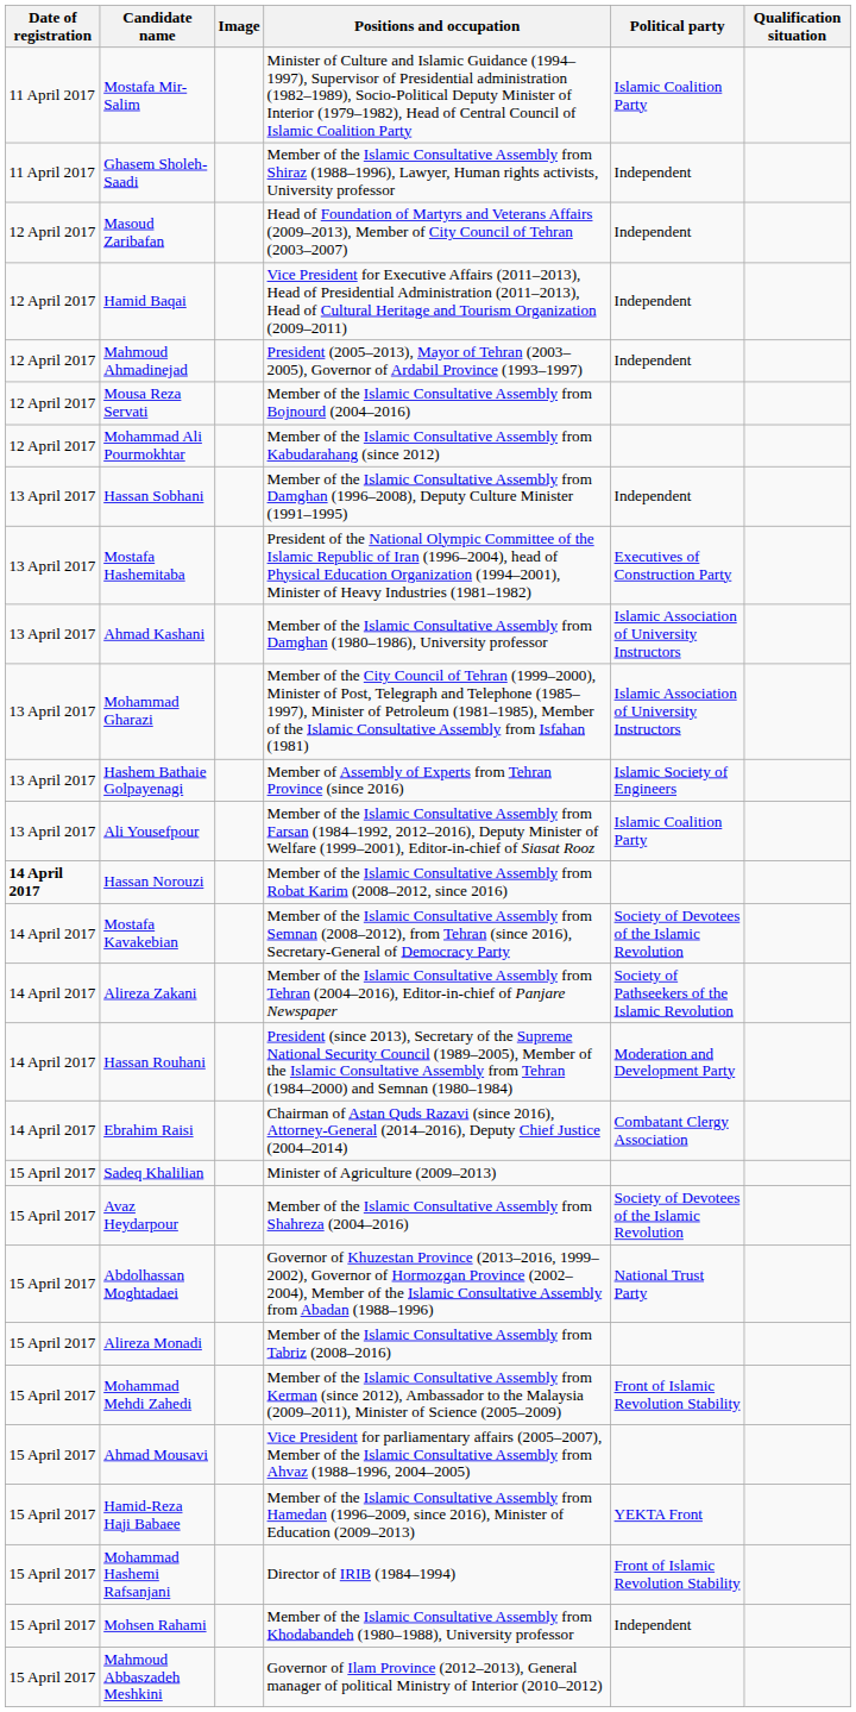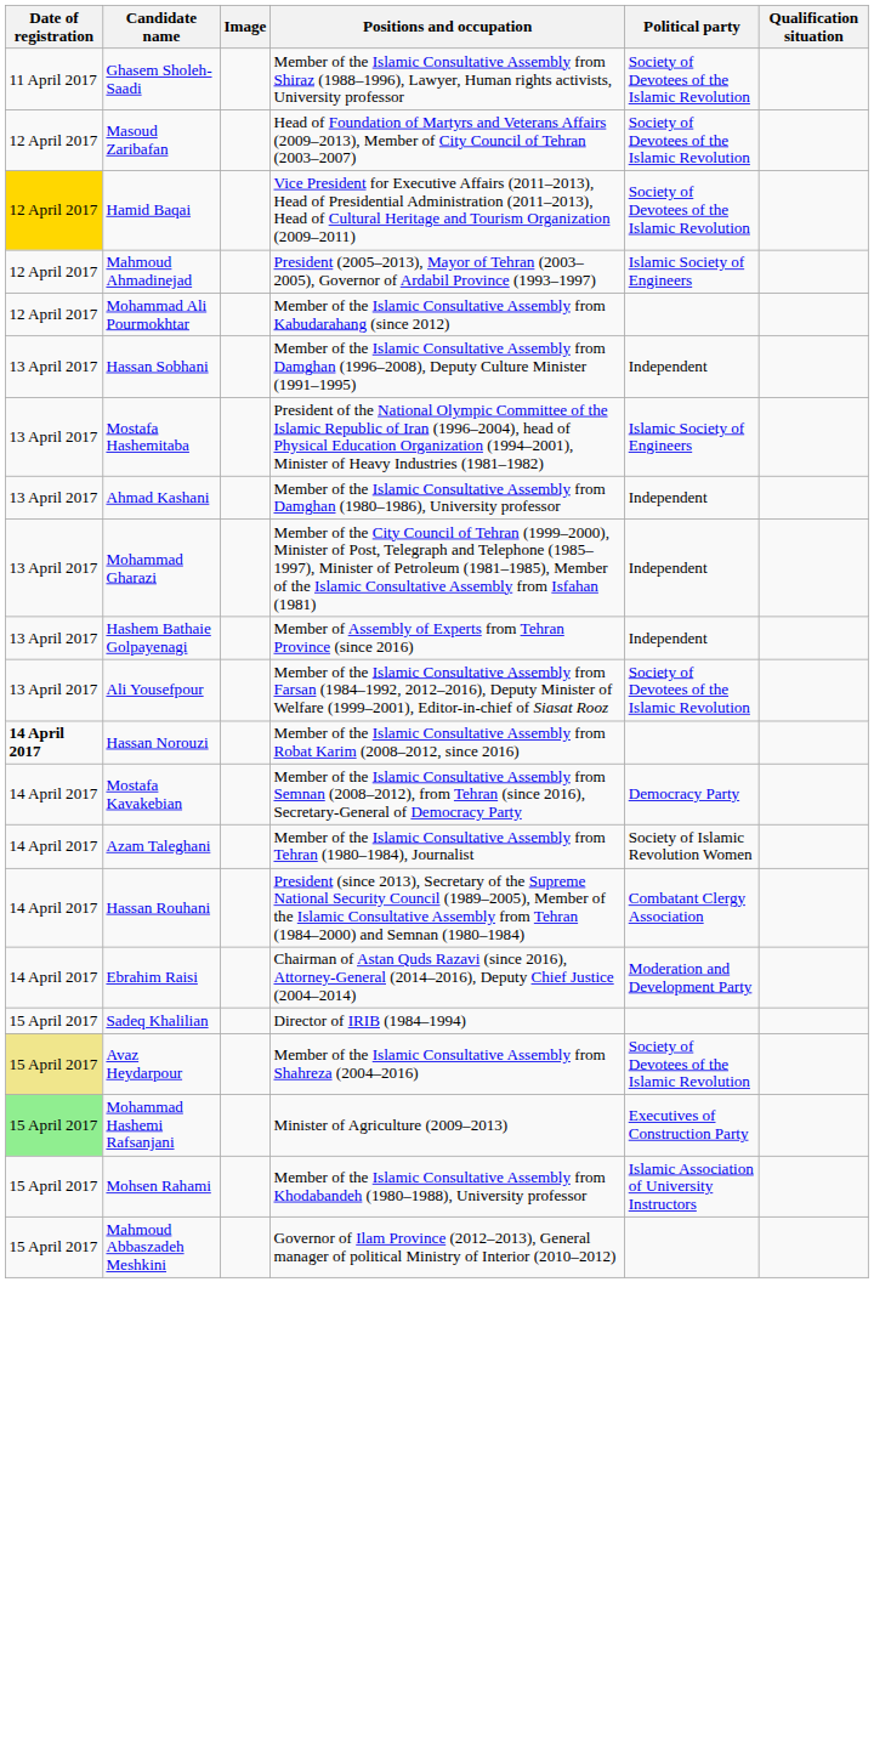 <table class="wikitable">
 <tr>
 <th>Date of registration</th>
 <th>Candidate name</th>
 <th>Image</th>
 <th>Positions and occupation</th>
 <th>Political party</th>
 <th>Qualification situation</th>
 </tr>
 <tr>
 <td>11 April 2017</td>
-<td><a href='#'>Mostafa Mir-Salim</a></td>
-<td></td>
-<td>Minister of Culture and Islamic Guidance (1994–1997), Supervisor of Presidential administration (1982–1989), Socio-Political Deputy Minister of Interior (1979–1982), Head of Central Council of <a href='#'>Islamic Coalition Party</a></td>
-<td><a href='#'>Islamic Coalition Party</a></td>
-<td></td>
-</tr>
-<tr>
-<td>11 April 2017</td>
 <td><a href='#'>Ghasem Sholeh-Saadi</a></td>
 <td></td>
 <td>Member of the <a href='#'>Islamic Consultative Assembly</a> from <a href='#'>Shiraz</a> (1988–1996), Lawyer, Human rights activists, University professor</td>
-<td>Independent</td>
+<td><a href='#'>Society of Devotees of the Islamic Revolution</a></td>
 <td></td>
 </tr>
 <tr>
 <td>12 April 2017</td>
 <td><a href='#'>Masoud Zaribafan</a></td>
 <td></td>
 <td>Head of <a href='#'>Foundation of Martyrs and Veterans Affairs</a> (2009–2013), Member of <a href='#'>City Council of Tehran</a> (2003–2007)</td>
-<td>Independent</td>
+<td><a href='#'>Society of Devotees of the Islamic Revolution</a></td>
 <td></td>
 </tr>
 <tr>
-<td>12 April 2017</td>
+<td style="background: gold;">12 April 2017</td>
 <td><a href='#'>Hamid Baqai</a></td>
 <td></td>
 <td><a href='#'>Vice President</a> for Executive Affairs (2011–2013), Head of Presidential Administration (2011–2013), Head of <a href='#'>Cultural Heritage and Tourism Organization</a> (2009–2011)</td>
-<td>Independent</td>
+<td><a href='#'>Society of Devotees of the Islamic Revolution</a></td>
 <td></td>
 </tr>
 <tr>
 <td>12 April 2017</td>
 <td><a href='#'>Mahmoud Ahmadinejad</a></td>
 <td></td>
 <td><a href='#'>President</a> (2005–2013), <a href='#'>Mayor of Tehran</a> (2003–2005), Governor of <a href='#'>Ardabil Province</a> (1993–1997)</td>
-<td>Independent</td>
-<td></td>
-</tr>
-<tr>
-<td>12 April 2017</td>
-<td><a href='#'>Mousa Reza Servati</a></td>
-<td></td>
-<td>Member of the <a href='#'>Islamic Consultative Assembly</a> from <a href='#'>Bojnourd</a> (2004–2016)</td>
-<td></td>
+<td><a href='#'>Islamic Society of Engineers</a></td>
 <td></td>
 </tr>
 <tr>
 <td>12 April 2017</td>
 <td><a href='#'>Mohammad Ali Pourmokhtar</a></td>
 <td></td>
 <td>Member of the <a href='#'>Islamic Consultative Assembly</a> from <a href='#'>Kabudarahang</a> (since 2012)</td>
 <td></td>
 <td></td>
 </tr>
 <tr>
 <td>13 April 2017</td>
 <td><a href='#'>Hassan Sobhani</a></td>
 <td></td>
 <td>Member of the <a href='#'>Islamic Consultative Assembly</a> from <a href='#'>Damghan</a> (1996–2008), Deputy Culture Minister (1991–1995)</td>
 <td>Independent</td>
 <td></td>
 </tr>
 <tr>
 <td>13 April 2017</td>
 <td><a href='#'>Mostafa Hashemitaba</a></td>
 <td></td>
 <td>President of the <a href='#'>National Olympic Committee of the Islamic Republic of Iran</a> (1996–2004), head of <a href='#'>Physical Education Organization</a> (1994–2001), Minister of Heavy Industries (1981–1982)</td>
-<td><a href='#'>Executives of Construction Party</a></td>
+<td><a href='#'>Islamic Society of Engineers</a></td>
 <td></td>
 </tr>
 <tr>
 <td>13 April 2017</td>
 <td><a href='#'>Ahmad Kashani</a></td>
 <td></td>
 <td>Member of the <a href='#'>Islamic Consultative Assembly</a> from <a href='#'>Damghan</a> (1980–1986), University professor</td>
-<td><a href='#'>Islamic Association of University Instructors</a></td>
+<td>Independent</td>
 <td></td>
 </tr>
 <tr>
 <td>13 April 2017</td>
 <td><a href='#'>Mohammad Gharazi</a></td>
 <td></td>
 <td>Member of the <a href='#'>City Council of Tehran</a> (1999–2000), Minister of Post, Telegraph and Telephone (1985–1997), Minister of Petroleum (1981–1985), Member of the <a href='#'>Islamic Consultative Assembly</a> from <a href='#'>Isfahan</a> (1981)</td>
-<td><a href='#'>Islamic Association of University Instructors</a></td>
+<td>Independent</td>
 <td></td>
 </tr>
 <tr>
 <td>13 April 2017</td>
 <td><a href='#'>Hashem Bathaie Golpayenagi</a></td>
 <td></td>
 <td>Member of <a href='#'>Assembly of Experts</a> from <a href='#'>Tehran Province</a> (since 2016)</td>
-<td><a href='#'>Islamic Society of Engineers</a></td>
+<td>Independent</td>
 <td></td>
 </tr>
 <tr>
 <td>13 April 2017</td>
 <td><a href='#'>Ali Yousefpour</a></td>
 <td></td>
 <td>Member of the <a href='#'>Islamic Consultative Assembly</a> from <a href='#'>Farsan</a> (1984–1992, 2012–2016), Deputy Minister of Welfare (1999–2001), Editor-in-chief of <em>Siasat Rooz</em></td>
-<td><a href='#'>Islamic Coalition Party</a></td>
+<td><a href='#'>Society of Devotees of the Islamic Revolution</a></td>
 <td></td>
 </tr>
 <tr>
 <td><strong>14 April 2017</strong></td>
 <td><a href='#'>Hassan Norouzi</a></td>
 <td></td>
 <td>Member of the <a href='#'>Islamic Consultative Assembly</a> from <a href='#'>Robat Karim</a> (2008–2012, since 2016)</td>
 <td></td>
 <td></td>
 </tr>
 <tr>
 <td>14 April 2017</td>
 <td><a href='#'>Mostafa Kavakebian</a></td>
 <td></td>
 <td>Member of the <a href='#'>Islamic Consultative Assembly</a> from <a href='#'>Semnan</a> (2008–2012), from <a href='#'>Tehran</a> (since 2016), Secretary-General of <a href='#'>Democracy Party</a></td>
-<td><a href='#'>Society of Devotees of the Islamic Revolution</a></td>
+<td><a href='#'>Democracy Party</a></td>
 <td></td>
 </tr>
 <tr>
 <td>14 April 2017</td>
-<td><a href='#'>Alireza Zakani</a></td>
+<td><a href='#'>Azam Taleghani</a></td>
 <td></td>
-<td>Member of the <a href='#'>Islamic Consultative Assembly</a> from <a href='#'>Tehran</a> (2004–2016), Editor-in-chief of <em>Panjare Newspaper</em></td>
-<td><a href='#'>Society of Pathseekers of the Islamic Revolution</a></td>
+<td>Member of the <a href='#'>Islamic Consultative Assembly</a> from <a href='#'>Tehran</a> (1980–1984), Journalist</td>
+<td>Society of Islamic Revolution Women</td>
 <td></td>
 </tr>
 <tr>
 <td>14 April 2017</td>
 <td><a href='#'>Hassan Rouhani</a></td>
 <td></td>
 <td><a href='#'>President</a> (since 2013), Secretary of the <a href='#'>Supreme National Security Council</a> (1989–2005), Member of the <a href='#'>Islamic Consultative Assembly</a> from <a href='#'>Tehran</a> (1984–2000) and Semnan (1980–1984)</td>
-<td><a href='#'>Moderation and Development Party</a></td>
+<td><a href='#'>Combatant Clergy Association</a></td>
 <td></td>
 </tr>
 <tr>
 <td>14 April 2017</td>
 <td><a href='#'>Ebrahim Raisi</a></td>
 <td></td>
 <td>Chairman of <a href='#'>Astan Quds Razavi</a> (since 2016), <a href='#'>Attorney-General</a> (2014–2016), Deputy <a href='#'>Chief Justice</a> (2004–2014)</td>
-<td><a href='#'>Combatant Clergy Association</a></td>
+<td><a href='#'>Moderation and Development Party</a></td>
 <td></td>
 </tr>
 <tr>
 <td>15 April 2017</td>
 <td><a href='#'>Sadeq Khalilian</a></td>
 <td></td>
-<td>Minister of Agriculture (2009–2013)</td>
+<td>Director of <a href='#'>IRIB</a> (1984–1994)</td>
 <td></td>
 <td></td>
 </tr>
 <tr>
-<td>15 April 2017</td>
+<td style="background: khaki;">15 April 2017</td>
 <td><a href='#'>Avaz Heydarpour</a></td>
 <td></td>
 <td>Member of the <a href='#'>Islamic Consultative Assembly</a> from <a href='#'>Shahreza</a> (2004–2016)</td>
 <td><a href='#'>Society of Devotees of the Islamic Revolution</a></td>
 <td></td>
 </tr>
 <tr>
-<td>15 April 2017</td>
-<td><a href='#'>Abdolhassan Moghtadaei</a></td>
-<td></td>
-<td>Governor of <a href='#'>Khuzestan Province</a> (2013–2016, 1999–2002), Governor of <a href='#'>Hormozgan Province</a> (2002–2004), Member of the <a href='#'>Islamic Consultative Assembly</a> from <a href='#'>Abadan</a> (1988–1996)</td>
-<td><a href='#'>National Trust Party</a></td>
-<td></td>
-</tr>
-<tr>
-<td>15 April 2017</td>
-<td><a href='#'>Alireza Monadi</a></td>
-<td></td>
-<td>Member of the <a href='#'>Islamic Consultative Assembly</a> from <a href='#'>Tabriz</a> (2008–2016)</td>
-<td></td>
-<td></td>
-</tr>
-<tr>
-<td>15 April 2017</td>
-<td><a href='#'>Mohammad Mehdi Zahedi</a></td>
-<td></td>
-<td>Member of the <a href='#'>Islamic Consultative Assembly</a> from <a href='#'>Kerman</a> (since 2012), Ambassador to the Malaysia (2009–2011), Minister of Science (2005–2009)</td>
-<td><a href='#'>Front of Islamic Revolution Stability</a></td>
-<td></td>
-</tr>
-<tr>
-<td>15 April 2017</td>
-<td><a href='#'>Ahmad Mousavi</a></td>
-<td></td>
-<td><a href='#'>Vice President</a> for parliamentary affairs (2005–2007), Member of the <a href='#'>Islamic Consultative Assembly</a> from <a href='#'>Ahvaz</a> (1988–1996, 2004–2005)</td>
-<td></td>
-<td></td>
-</tr>
-<tr>
-<td>15 April 2017</td>
-<td><a href='#'>Hamid-Reza Haji Babaee</a></td>
-<td></td>
-<td>Member of the <a href='#'>Islamic Consultative Assembly</a> from <a href='#'>Hamedan</a> (1996–2009, since 2016), Minister of Education (2009–2013)</td>
-<td><a href='#'>YEKTA Front</a></td>
-<td></td>
-</tr>
-<tr>
-<td>15 April 2017</td>
+<td style="background: lightgreen;">15 April 2017</td>
 <td><a href='#'>Mohammad Hashemi Rafsanjani</a></td>
 <td></td>
-<td>Director of <a href='#'>IRIB</a> (1984–1994)</td>
-<td><a href='#'>Front of Islamic Revolution Stability</a></td>
+<td>Minister of Agriculture (2009–2013)</td>
+<td><a href='#'>Executives of Construction Party</a></td>
 <td></td>
 </tr>
 <tr>
 <td>15 April 2017</td>
 <td><a href='#'>Mohsen Rahami</a></td>
 <td></td>
 <td>Member of the <a href='#'>Islamic Consultative Assembly</a> from <a href='#'>Khodabandeh</a> (1980–1988), University professor</td>
-<td>Independent</td>
+<td><a href='#'>Islamic Association of University Instructors</a></td>
 <td></td>
 </tr>
 <tr>
 <td>15 April 2017</td>
 <td><a href='#'>Mahmoud Abbaszadeh Meshkini</a></td>
 <td></td>
 <td>Governor of <a href='#'>Ilam Province</a> (2012–2013), General manager of political Ministry of Interior (2010–2012)</td>
 <td></td>
 <td></td>
 </tr>
 </table>
